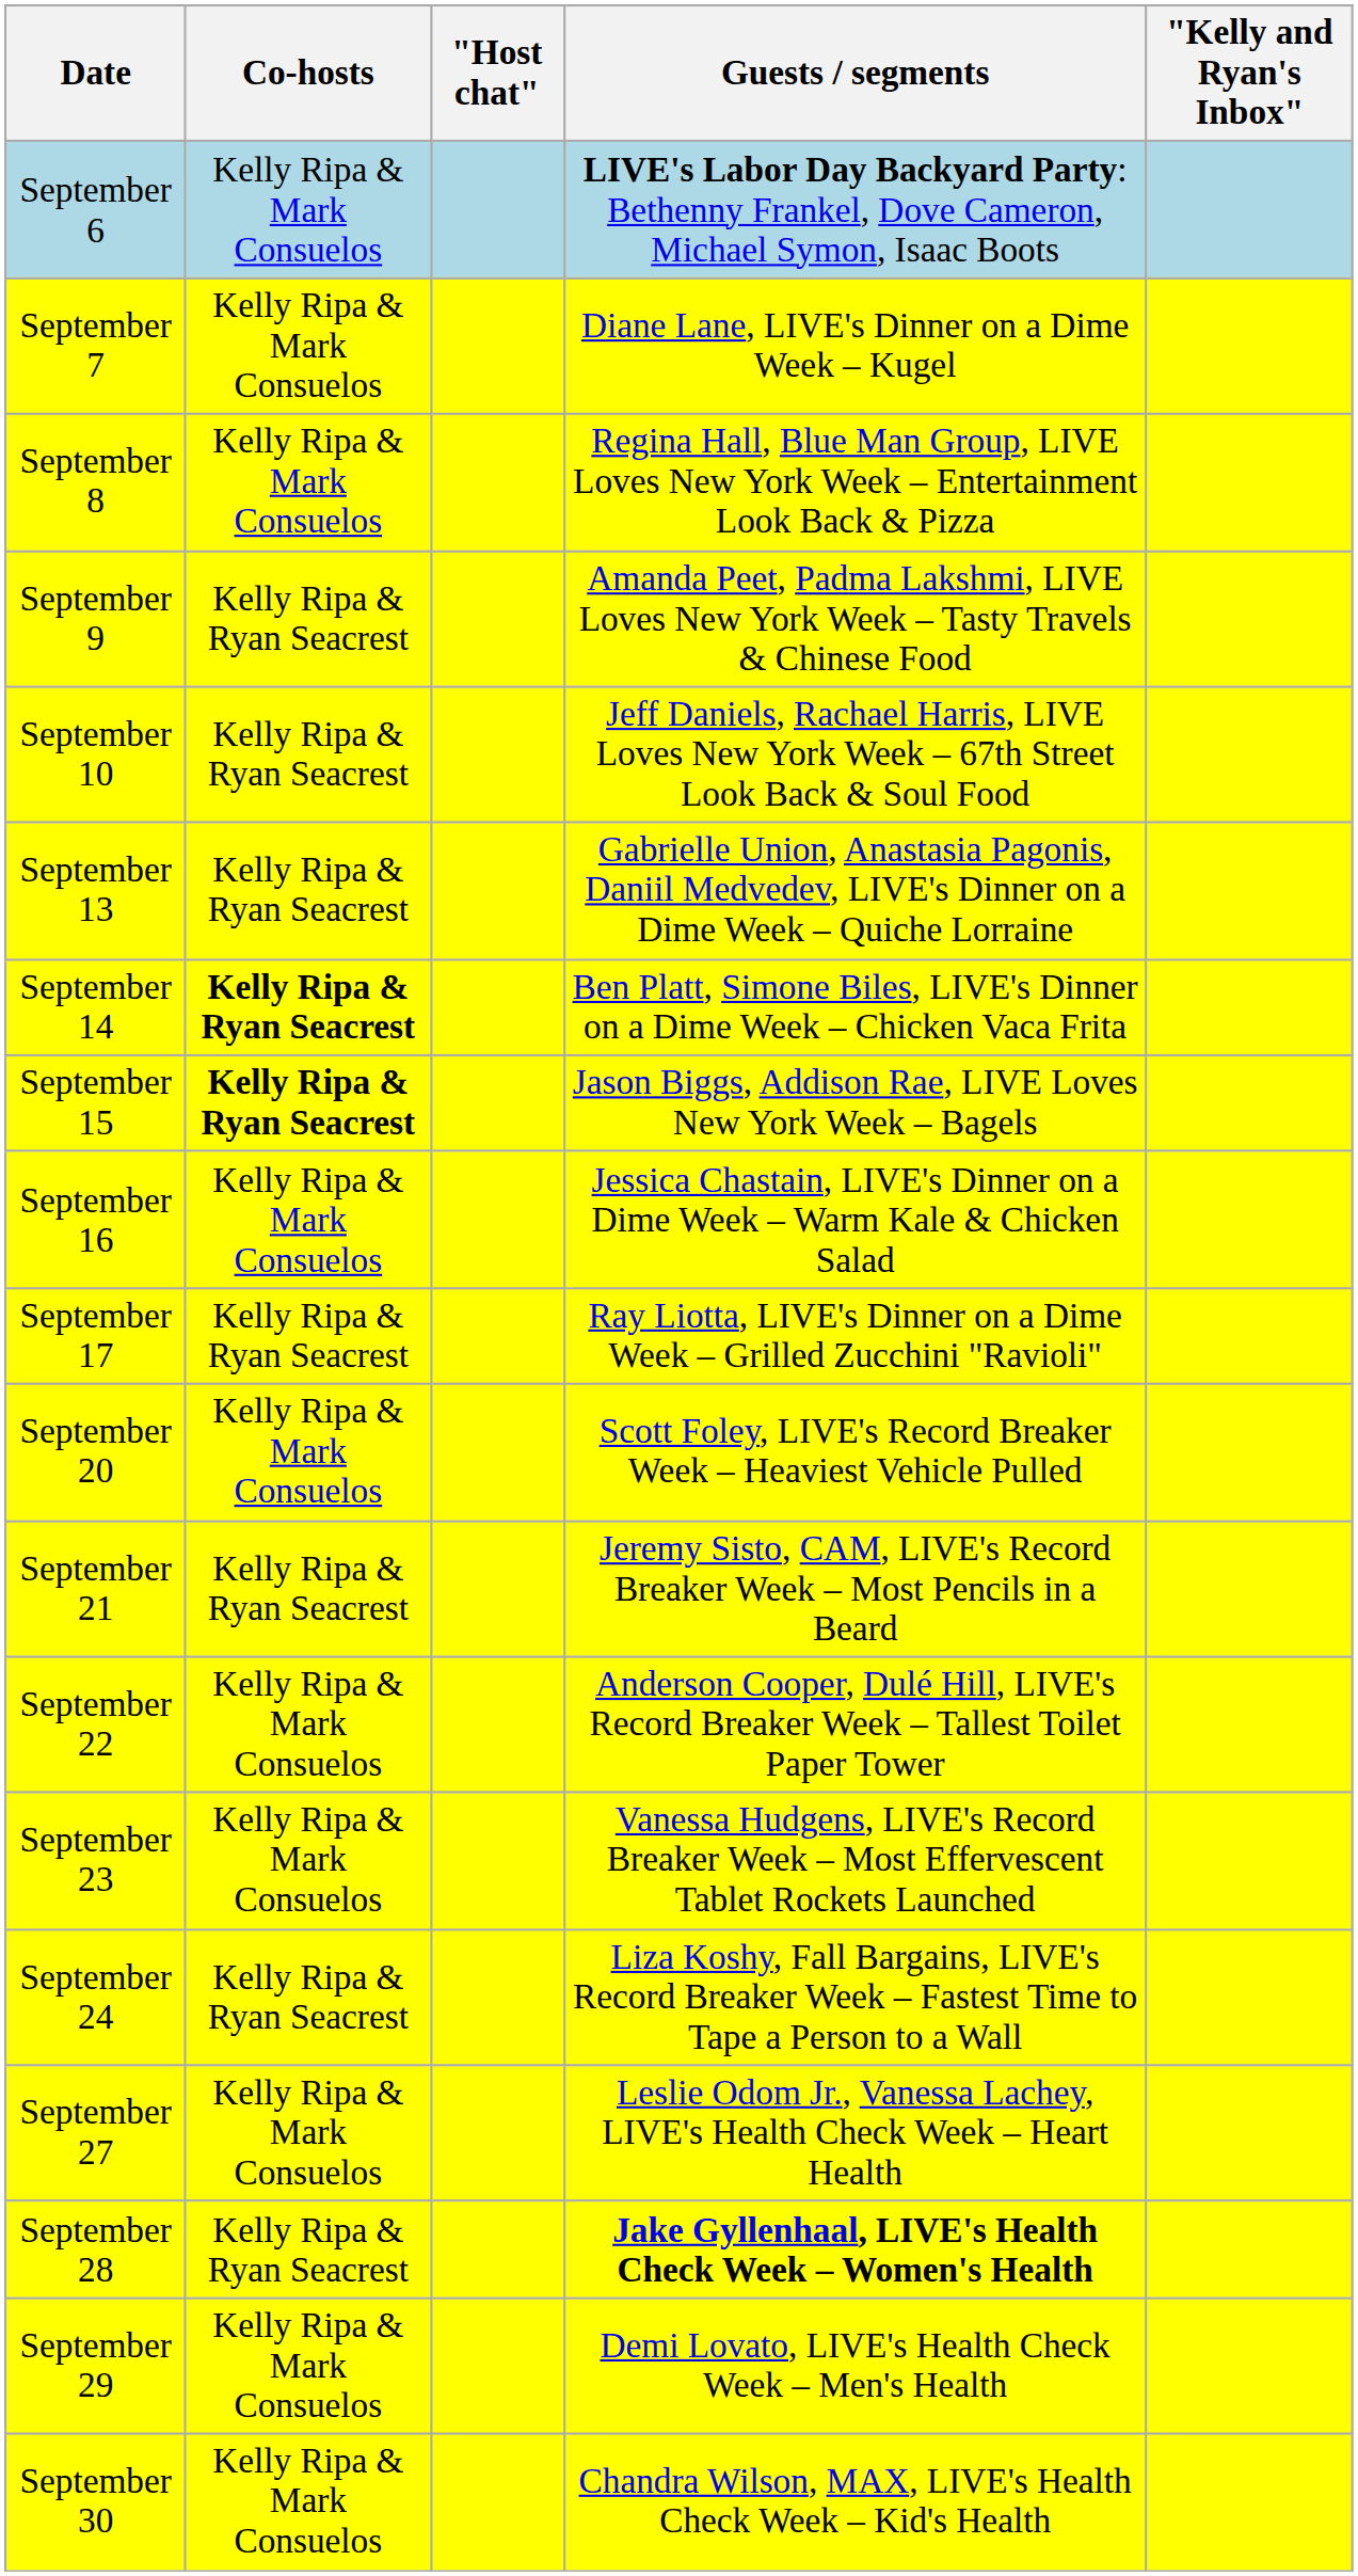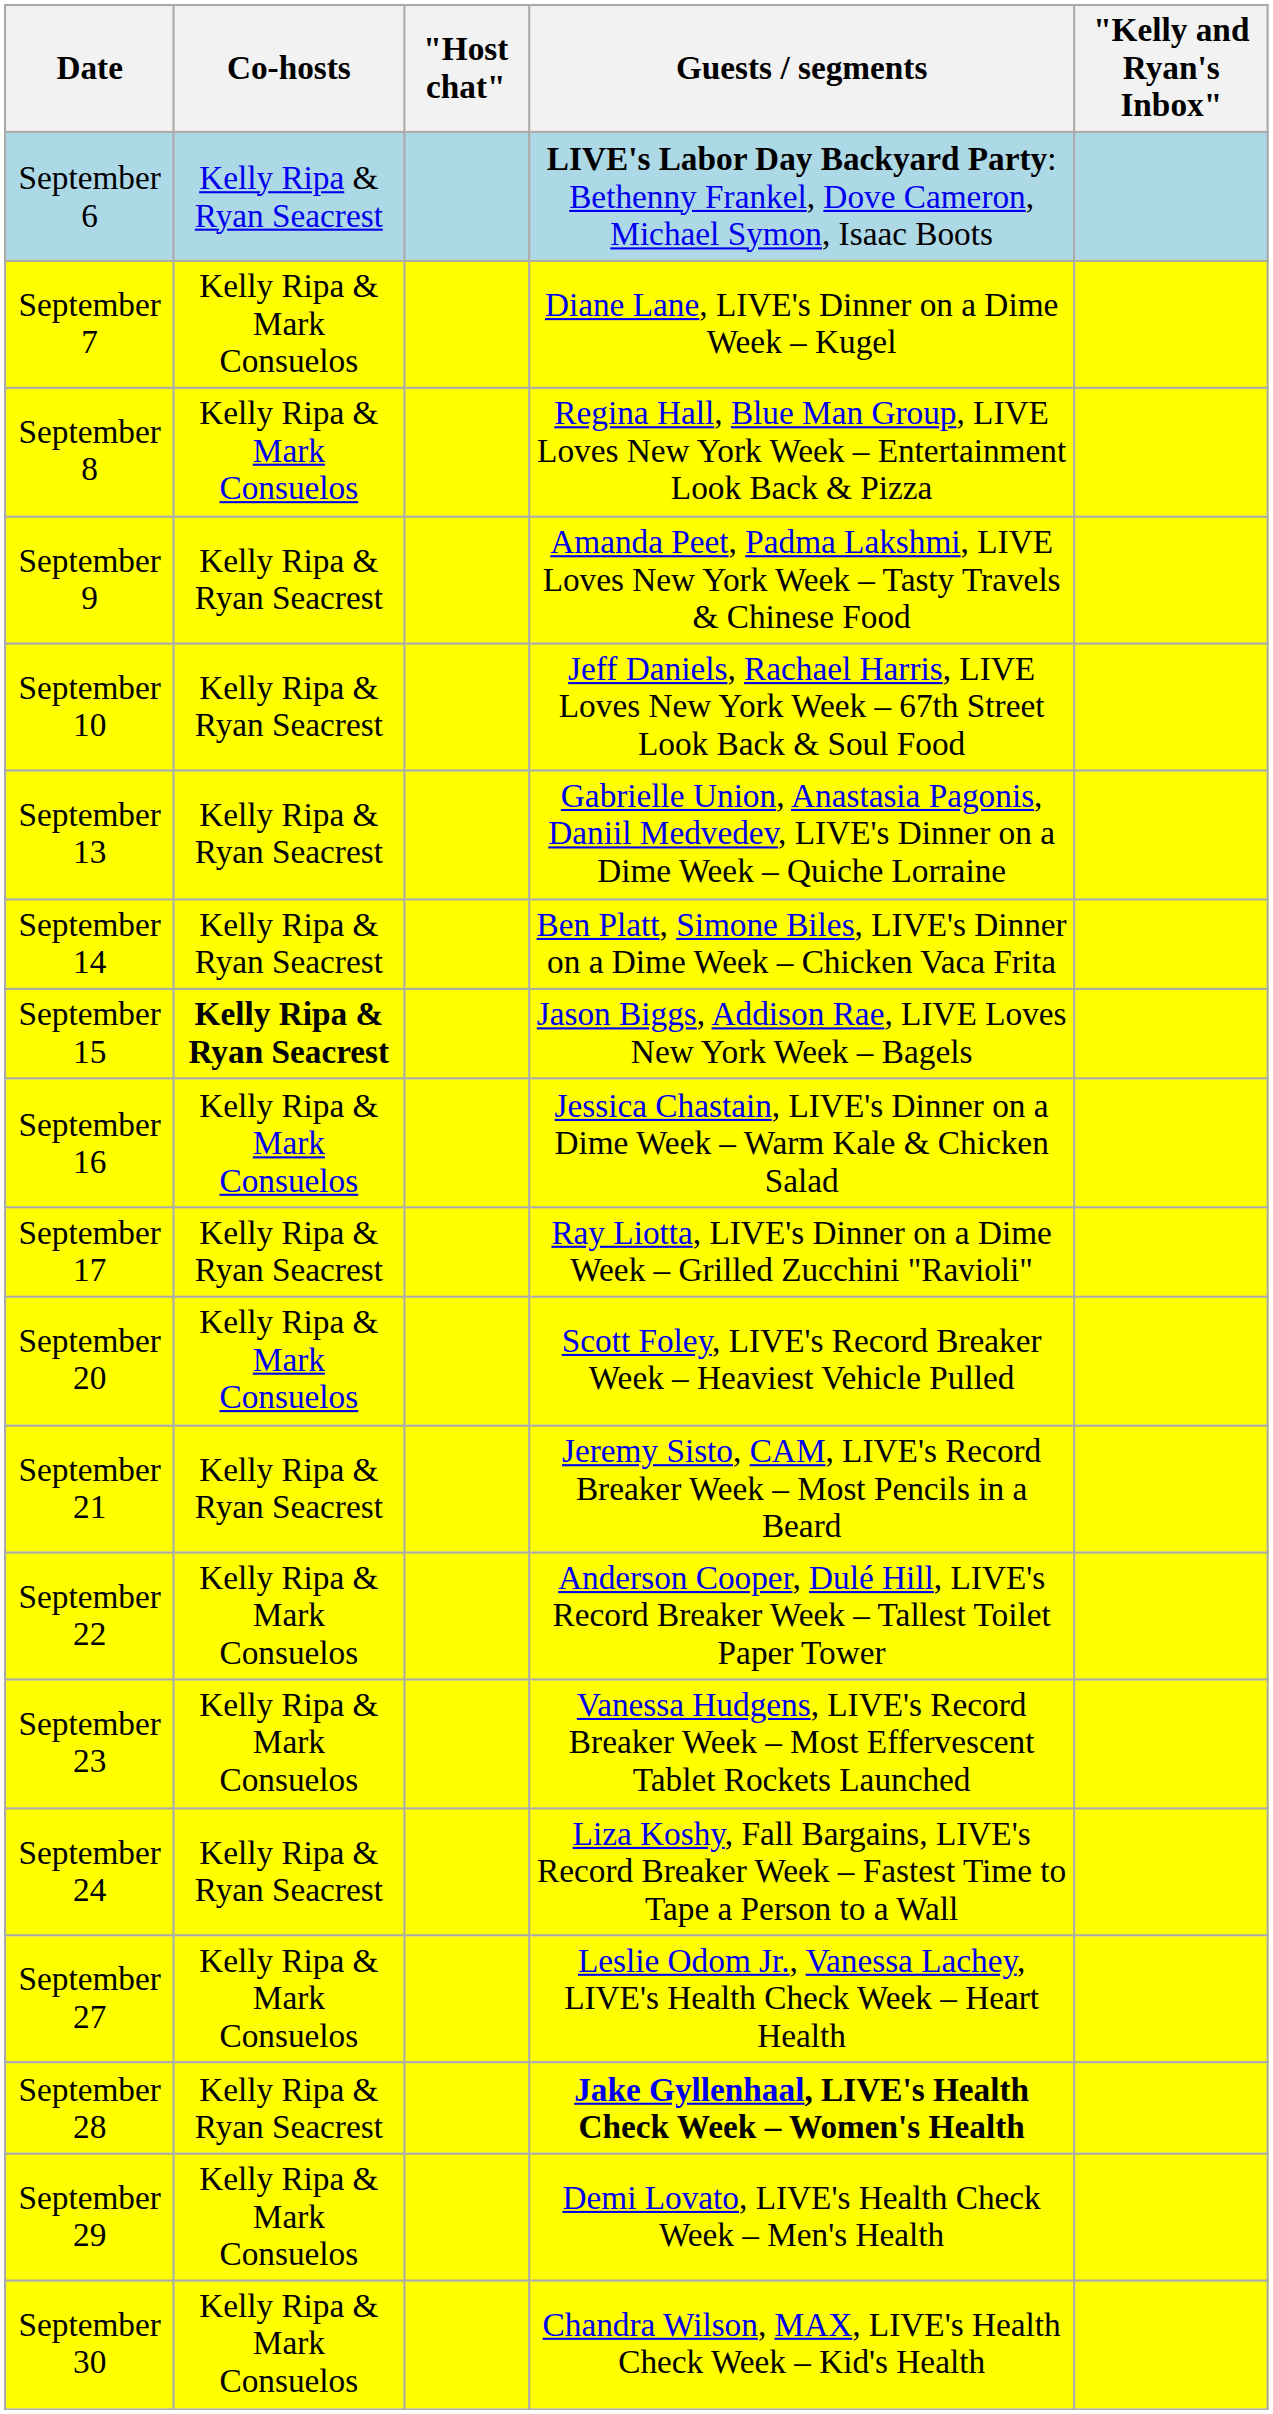 <table class="wikitable sortable" style="text-align:center;">
 <tr>
 <th>Date</th>
 <th>Co-hosts</th>
 <th>"Host chat"</th>
 <th>Guests / segments</th>
 <th>"Kelly and Ryan's Inbox"</th>
 </tr>
 <tr style="background:lightblue;">
 <td>September 6</td>
-<td>Kelly Ripa & <a href='#'>Mark Consuelos</a></td>
+<td><a href='#'>Kelly Ripa</a> & <a href='#'>Ryan Seacrest</a></td>
 <td></td>
 <td><strong>LIVE's Labor Day Backyard Party</strong>: <a href='#'>Bethenny Frankel</a>, <a href='#'>Dove Cameron</a>, <a href='#'>Michael Symon</a>, Isaac Boots</td>
 <td></td>
 </tr>
 <tr style="background:yellow;">
 <td>September 7</td>
 <td>Kelly Ripa & Mark Consuelos</td>
 <td></td>
 <td><a href='#'>Diane Lane</a>, LIVE's Dinner on a Dime Week – Kugel</td>
 <td></td>
 </tr>
 <tr style="background:yellow;">
 <td>September 8</td>
 <td>Kelly Ripa & <a href='#'>Mark Consuelos</a></td>
 <td></td>
 <td><a href='#'>Regina Hall</a>, <a href='#'>Blue Man Group</a>, LIVE Loves New York Week – Entertainment Look Back & Pizza</td>
 <td></td>
 </tr>
 <tr style="background:yellow;">
 <td>September 9</td>
 <td>Kelly Ripa & Ryan Seacrest</td>
 <td></td>
 <td><a href='#'>Amanda Peet</a>, <a href='#'>Padma Lakshmi</a>, LIVE Loves New York Week – Tasty Travels & Chinese Food</td>
 <td></td>
 </tr>
 <tr style="background:yellow;">
 <td>September 10</td>
 <td>Kelly Ripa & Ryan Seacrest</td>
 <td></td>
 <td><a href='#'>Jeff Daniels</a>, <a href='#'>Rachael Harris</a>, LIVE Loves New York Week – 67th Street Look Back & Soul Food</td>
 <td></td>
 </tr>
 <tr style="background:yellow;">
 <td>September 13</td>
 <td>Kelly Ripa & Ryan Seacrest</td>
 <td></td>
 <td><a href='#'>Gabrielle Union</a>, <a href='#'>Anastasia Pagonis</a>, <a href='#'>Daniil Medvedev</a>, LIVE's Dinner on a Dime Week – Quiche Lorraine</td>
 <td></td>
 </tr>
 <tr style="background:yellow;">
 <td>September 14</td>
-<td><strong>Kelly Ripa & Ryan Seacrest</strong></td>
+<td>Kelly Ripa & Ryan Seacrest</td>
 <td></td>
 <td><a href='#'>Ben Platt</a>, <a href='#'>Simone Biles</a>, LIVE's Dinner on a Dime Week – Chicken Vaca Frita</td>
 <td></td>
 </tr>
 <tr style="background:yellow;">
 <td>September 15</td>
 <td><strong>Kelly Ripa & Ryan Seacrest</strong></td>
 <td></td>
 <td><a href='#'>Jason Biggs</a>, <a href='#'>Addison Rae</a>, LIVE Loves New York Week – Bagels</td>
 <td></td>
 </tr>
 <tr style="background:yellow;">
 <td>September 16</td>
 <td>Kelly Ripa & <a href='#'>Mark Consuelos</a></td>
 <td></td>
 <td><a href='#'>Jessica Chastain</a>, LIVE's Dinner on a Dime Week – Warm Kale & Chicken Salad</td>
 <td></td>
 </tr>
 <tr style="background:yellow;">
 <td>September 17</td>
 <td>Kelly Ripa & Ryan Seacrest</td>
 <td></td>
 <td><a href='#'>Ray Liotta</a>, LIVE's Dinner on a Dime Week – Grilled Zucchini "Ravioli"</td>
 <td></td>
 </tr>
 <tr style="background:yellow;">
 <td>September 20</td>
 <td>Kelly Ripa & <a href='#'>Mark Consuelos</a></td>
 <td></td>
 <td><a href='#'>Scott Foley</a>, LIVE's Record Breaker Week – Heaviest Vehicle Pulled</td>
 <td></td>
 </tr>
 <tr style="background:yellow;">
 <td>September 21</td>
 <td>Kelly Ripa & Ryan Seacrest</td>
 <td></td>
 <td><a href='#'>Jeremy Sisto</a>, <a href='#'>CAM</a>, LIVE's Record Breaker Week – Most Pencils in a Beard</td>
 <td></td>
 </tr>
 <tr style="background:yellow;">
 <td>September 22</td>
 <td>Kelly Ripa & Mark Consuelos</td>
 <td></td>
 <td><a href='#'>Anderson Cooper</a>, <a href='#'>Dulé Hill</a>, LIVE's Record Breaker Week – Tallest Toilet Paper Tower</td>
 <td></td>
 </tr>
 <tr style="background:yellow;">
 <td>September 23</td>
 <td>Kelly Ripa & Mark Consuelos</td>
 <td></td>
 <td><a href='#'>Vanessa Hudgens</a>, LIVE's Record Breaker Week – Most Effervescent Tablet Rockets Launched</td>
 <td></td>
 </tr>
 <tr style="background:yellow;">
 <td>September 24</td>
 <td>Kelly Ripa & Ryan Seacrest</td>
 <td></td>
 <td><a href='#'>Liza Koshy</a>, Fall Bargains, LIVE's Record Breaker Week – Fastest Time to Tape a Person to a Wall</td>
 <td></td>
 </tr>
 <tr style="background:yellow;">
 <td>September 27</td>
 <td>Kelly Ripa & Mark Consuelos</td>
 <td></td>
 <td><a href='#'>Leslie Odom Jr.</a>, <a href='#'>Vanessa Lachey</a>, LIVE's Health Check Week – Heart Health</td>
 <td></td>
 </tr>
 <tr style="background:yellow;">
 <td>September 28</td>
 <td>Kelly Ripa & Ryan Seacrest</td>
 <td></td>
 <td><strong><a href='#'>Jake Gyllenhaal</a>, LIVE's Health Check Week – Women's Health</strong></td>
 <td></td>
 </tr>
 <tr style="background:yellow;">
 <td>September 29</td>
 <td>Kelly Ripa & Mark Consuelos</td>
 <td></td>
 <td><a href='#'>Demi Lovato</a>, LIVE's Health Check Week – Men's Health</td>
 <td></td>
 </tr>
 <tr style="background:yellow;">
 <td>September 30</td>
 <td>Kelly Ripa & Mark Consuelos</td>
 <td></td>
 <td><a href='#'>Chandra Wilson</a>, <a href='#'>MAX</a>, LIVE's Health Check Week – Kid's Health</td>
 <td></td>
 </tr>
 </table>
